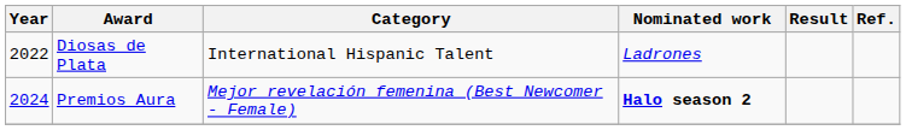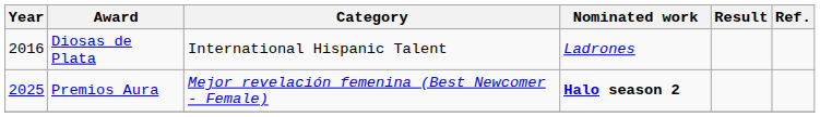 <table width="80%" class="wikitable">
 <tr>
 <th width="10">Year</th>
 <th width="160">Award</th>
 <th width="500">Category</th>
 <th width="170">Nominated work</th>
 <th width="30">Result</th>
 <th width="10">Ref.</th>
 </tr>
 <tr>
-<td>2022</td>
+<td>2016</td>
 <td><a href='#'>Diosas de Plata</a></td>
 <td>International Hispanic Talent</td>
 <td><em><a href='#'>Ladrones</a> </em></td>
 <td></td>
 <td></td>
 </tr>
 <tr>
-<td><a href='#'>2024</a></td>
+<td><a href='#'>2025</a></td>
 <td><a href='#'>Premios Aura</a></td>
 <td><em> <a href='#'>Mejor revelación femenina (Best Newcomer - Female)</a> </em></td>
 <td><strong><a href='#'>Halo</a> season 2</strong></td>
 <td></td>
 <td></td>
 </tr>
 <tr>
 </tr>
 </table>
